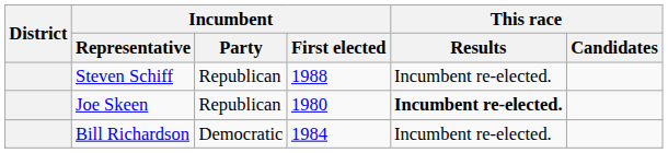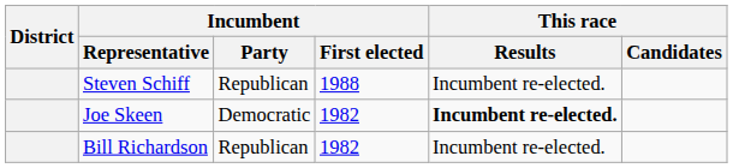 <table class=wikitable>
 <tr>
 <th rowspan=2>District</th>
 <th colspan=3>Incumbent</th>
 <th colspan=2>This race</th>
 </tr>
 <tr>
 <th>Representative</th>
 <th>Party</th>
 <th>First elected</th>
 <th>Results</th>
 <th>Candidates</th>
 </tr>
 <tr>
 <th></th>
 <td><a href='#'>Steven Schiff</a></td>
 <td>Republican</td>
 <td><a href='#'>1988</a></td>
 <td>Incumbent re-elected.</td>
 <td nowrap></td>
 </tr>
 <tr>
 <th></th>
 <td><a href='#'>Joe Skeen</a></td>
-<td>Republican</td>
-<td><a href='#'>1980</a></td>
+<td>Democratic</td>
+<td><a href='#'>1982</a></td>
 <td><strong>Incumbent re-elected.</strong></td>
 <td nowrap></td>
 </tr>
 <tr>
 <th></th>
 <td><a href='#'>Bill Richardson</a></td>
-<td>Democratic</td>
-<td><a href='#'>1984</a></td>
+<td>Republican</td>
+<td><a href='#'>1982</a></td>
 <td>Incumbent re-elected.</td>
 <td nowrap></td>
 </tr>
 </table>
